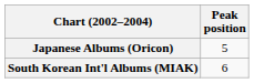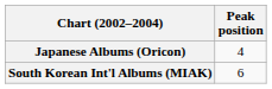 <table class="wikitable plainrowheaders" style="text-align:center">
 <tr>
 <th scope="col">Chart (2002–2004)</th>
 <th scope="col">Peak<br>position</th>
 </tr>
 <tr>
 <th scope="row">Japanese Albums (Oricon)</th>
-<td>5</td>
+<td>4</td>
 </tr>
 <tr>
 <th scope="row">South Korean Int'l Albums (MIAK)</th>
 <td>6</td>
 </tr>
 </table>
